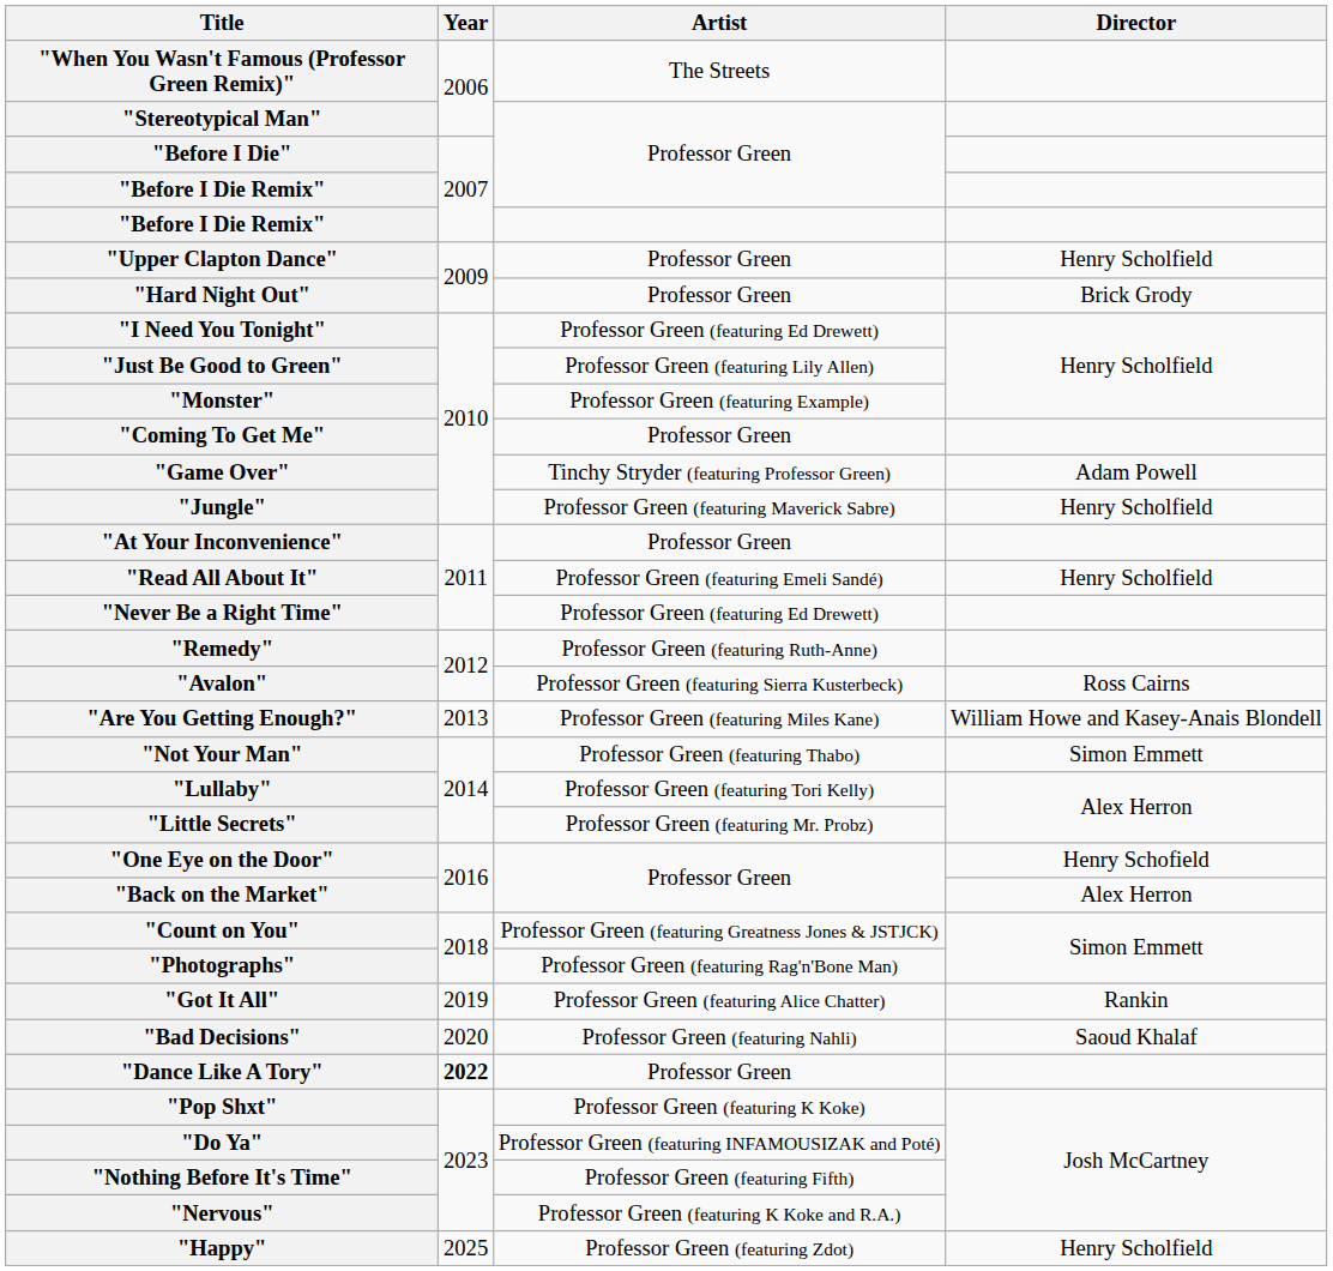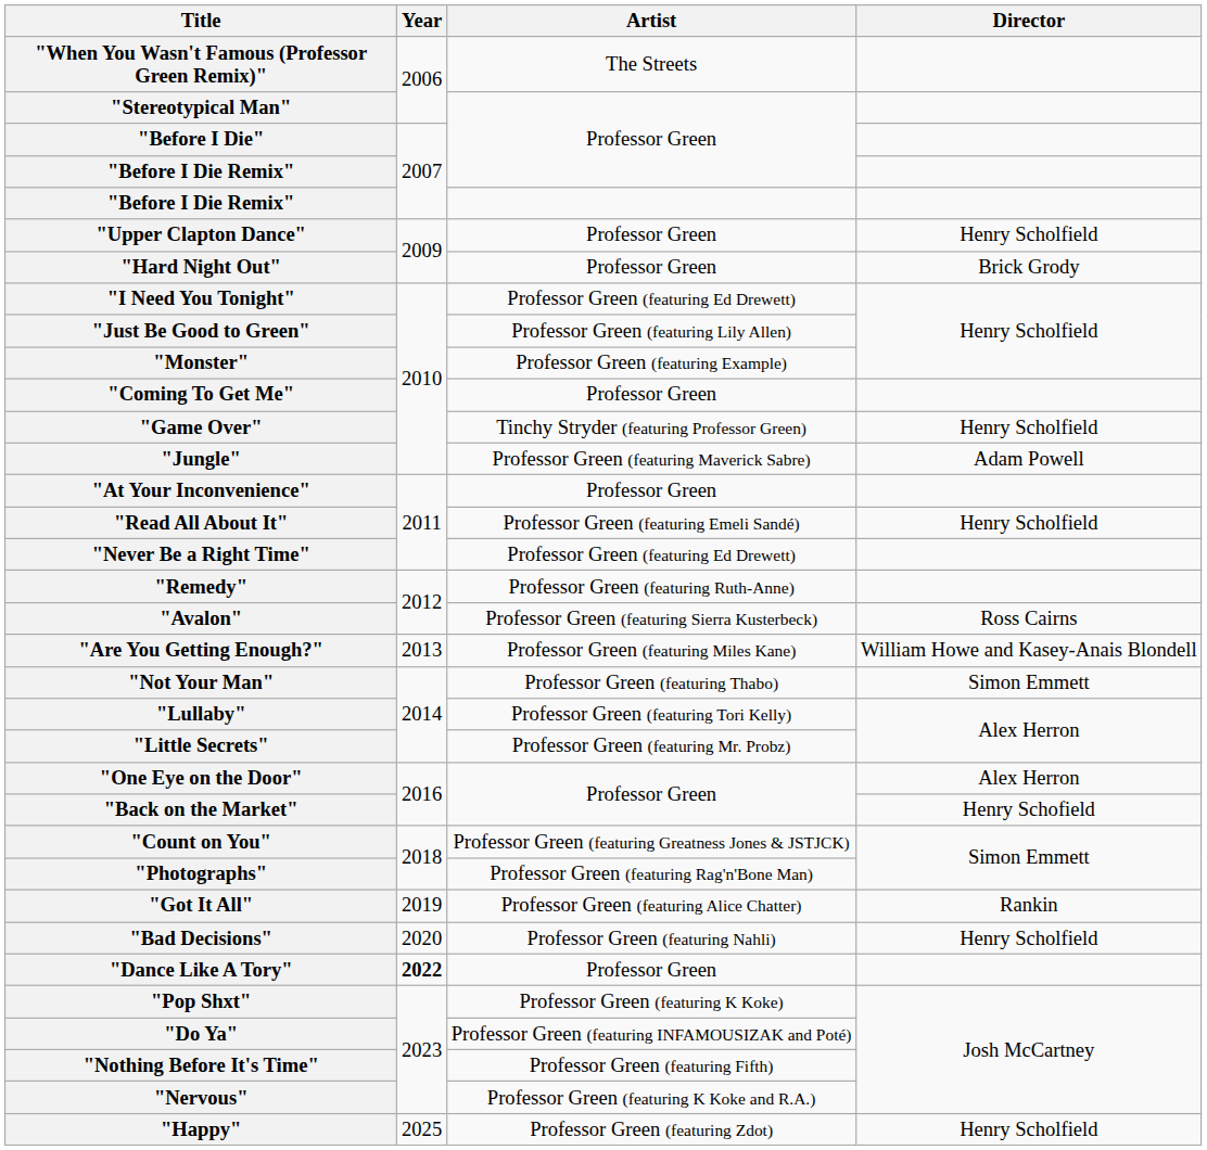 <table class="wikitable plainrowheaders" style="text-align:center;" border="1">
 <tr>
 <th scope="col" style="width:19em;">Title</th>
 <th scope="col" style="width:1em;">Year</th>
 <th scope="col">Artist</th>
 <th scope="col">Director</th>
 </tr>
 <tr>
 <th scope="row">"When You Wasn't Famous (Professor Green Remix)"</th>
 <td rowspan="2">2006</td>
 <td>The Streets</td>
 <td></td>
 </tr>
 <tr>
 <th scope="row">"Stereotypical Man"</th>
 <td rowspan="3">Professor Green</td>
 <td></td>
 </tr>
 <tr>
 <th scope="row">"Before I Die"</th>
 <td rowspan="3">2007</td>
 <td></td>
 </tr>
 <tr>
 <th scope="row">"Before I Die Remix"</th>
 <td></td>
 </tr>
 <tr>
 <th scope="row">"Before I Die Remix"</th>
 <td></td>
 <td></td>
 </tr>
 <tr>
 <th scope="row">"Upper Clapton Dance"</th>
 <td rowspan="2">2009</td>
 <td>Professor Green</td>
 <td>Henry Scholfield</td>
 </tr>
 <tr>
 <th scope="row">"Hard Night Out"</th>
 <td>Professor Green</td>
 <td>Brick Grody</td>
 </tr>
 <tr>
 <th scope="row">"I Need You Tonight"</th>
 <td rowspan="6">2010</td>
 <td>Professor Green <small>(featuring Ed Drewett)</small></td>
 <td rowspan="3">Henry Scholfield</td>
 </tr>
 <tr>
 <th scope="row">"Just Be Good to Green"</th>
 <td>Professor Green <small>(featuring Lily Allen)</small></td>
 </tr>
 <tr>
 <th scope="row">"Monster"</th>
 <td>Professor Green <small>(featuring Example)</small></td>
 </tr>
 <tr>
 <th scope="row">"Coming To Get Me"</th>
 <td>Professor Green</td>
 </tr>
 <tr>
 <th scope="row">"Game Over"</th>
 <td>Tinchy Stryder <small>(featuring Professor Green)</small></td>
-<td>Adam Powell</td>
+<td>Henry Scholfield</td>
 </tr>
 <tr>
 <th scope="row">"Jungle"</th>
 <td>Professor Green <small>(featuring Maverick Sabre)</small></td>
-<td>Henry Scholfield</td>
+<td>Adam Powell</td>
 </tr>
 <tr>
 <th scope="row">"At Your Inconvenience"</th>
 <td rowspan="3">2011</td>
 <td>Professor Green</td>
 <td></td>
 </tr>
 <tr>
 <th scope="row">"Read All About It"</th>
 <td>Professor Green <small>(featuring Emeli Sandé)</small></td>
 <td>Henry Scholfield</td>
 </tr>
 <tr>
 <th scope="row">"Never Be a Right Time"</th>
 <td>Professor Green <small>(featuring Ed Drewett)</small></td>
 <td></td>
 </tr>
 <tr>
 <th scope="row">"Remedy"</th>
 <td rowspan="2">2012</td>
 <td>Professor Green <small>(featuring Ruth-Anne)</small></td>
 <td></td>
 </tr>
 <tr>
 <th scope="row">"Avalon"</th>
 <td>Professor Green <small>(featuring Sierra Kusterbeck)</small></td>
 <td>Ross Cairns</td>
 </tr>
 <tr>
 <th scope="row">"Are You Getting Enough?"</th>
 <td>2013</td>
 <td>Professor Green <small>(featuring Miles Kane)</small></td>
 <td>William Howe and Kasey-Anais Blondell</td>
 </tr>
 <tr>
 <th scope="row">"Not Your Man"</th>
 <td rowspan="3">2014</td>
 <td>Professor Green <small>(featuring Thabo)</small></td>
 <td>Simon Emmett</td>
 </tr>
 <tr>
 <th scope="row">"Lullaby"</th>
 <td>Professor Green <small>(featuring Tori Kelly)</small></td>
 <td rowspan="2">Alex Herron</td>
 </tr>
 <tr>
 <th scope="row">"Little Secrets"</th>
 <td>Professor Green <small>(featuring Mr. Probz)</small></td>
 </tr>
 <tr>
 <th scope="row">"One Eye on the Door"</th>
 <td rowspan="2">2016</td>
 <td rowspan="2">Professor Green</td>
-<td>Henry Schofield</td>
+<td>Alex Herron</td>
 </tr>
 <tr>
 <th scope="row">"Back on the Market"</th>
-<td>Alex Herron</td>
+<td>Henry Schofield</td>
 </tr>
 <tr>
 <th scope="row">"Count on You"</th>
 <td rowspan="2">2018</td>
 <td>Professor Green <small>(featuring Greatness Jones & JSTJCK)</small></td>
 <td rowspan="2">Simon Emmett</td>
 </tr>
 <tr>
 <th scope="row">"Photographs"</th>
 <td>Professor Green <small>(featuring Rag'n'Bone Man)</small></td>
 </tr>
 <tr>
 <th scope="row">"Got It All"</th>
 <td>2019</td>
 <td>Professor Green <small>(featuring Alice Chatter)</small></td>
 <td>Rankin</td>
 </tr>
 <tr>
 <th scope="row">"Bad Decisions"</th>
 <td>2020</td>
 <td>Professor Green <small>(featuring Nahli)</small></td>
-<td>Saoud Khalaf</td>
+<td>Henry Scholfield</td>
 </tr>
 <tr>
 <th scope="row">"Dance Like A Tory"</th>
 <td><strong>2022</strong></td>
 <td>Professor Green</td>
 <td></td>
 </tr>
 <tr>
 <th scope="row">"Pop Shxt"</th>
 <td rowspan="4">2023</td>
 <td>Professor Green <small>(featuring K Koke)</small></td>
 <td rowspan="4">Josh McCartney</td>
 </tr>
 <tr>
 <th scope="row">"Do Ya"</th>
 <td>Professor Green <small>(featuring INFAMOUSIZAK and Poté)</small></td>
 </tr>
 <tr>
 <th scope="row">"Nothing Before It's Time"</th>
 <td>Professor Green <small>(featuring Fifth)</small></td>
 </tr>
 <tr>
 <th scope="row">"Nervous"</th>
 <td>Professor Green <small>(featuring K Koke and R.A.)</small></td>
 </tr>
 <tr>
 <th scope="row">"Happy"</th>
 <td>2025</td>
 <td>Professor Green <small>(featuring Zdot)</small></td>
 <td>Henry Scholfield</td>
 </tr>
 </table>
